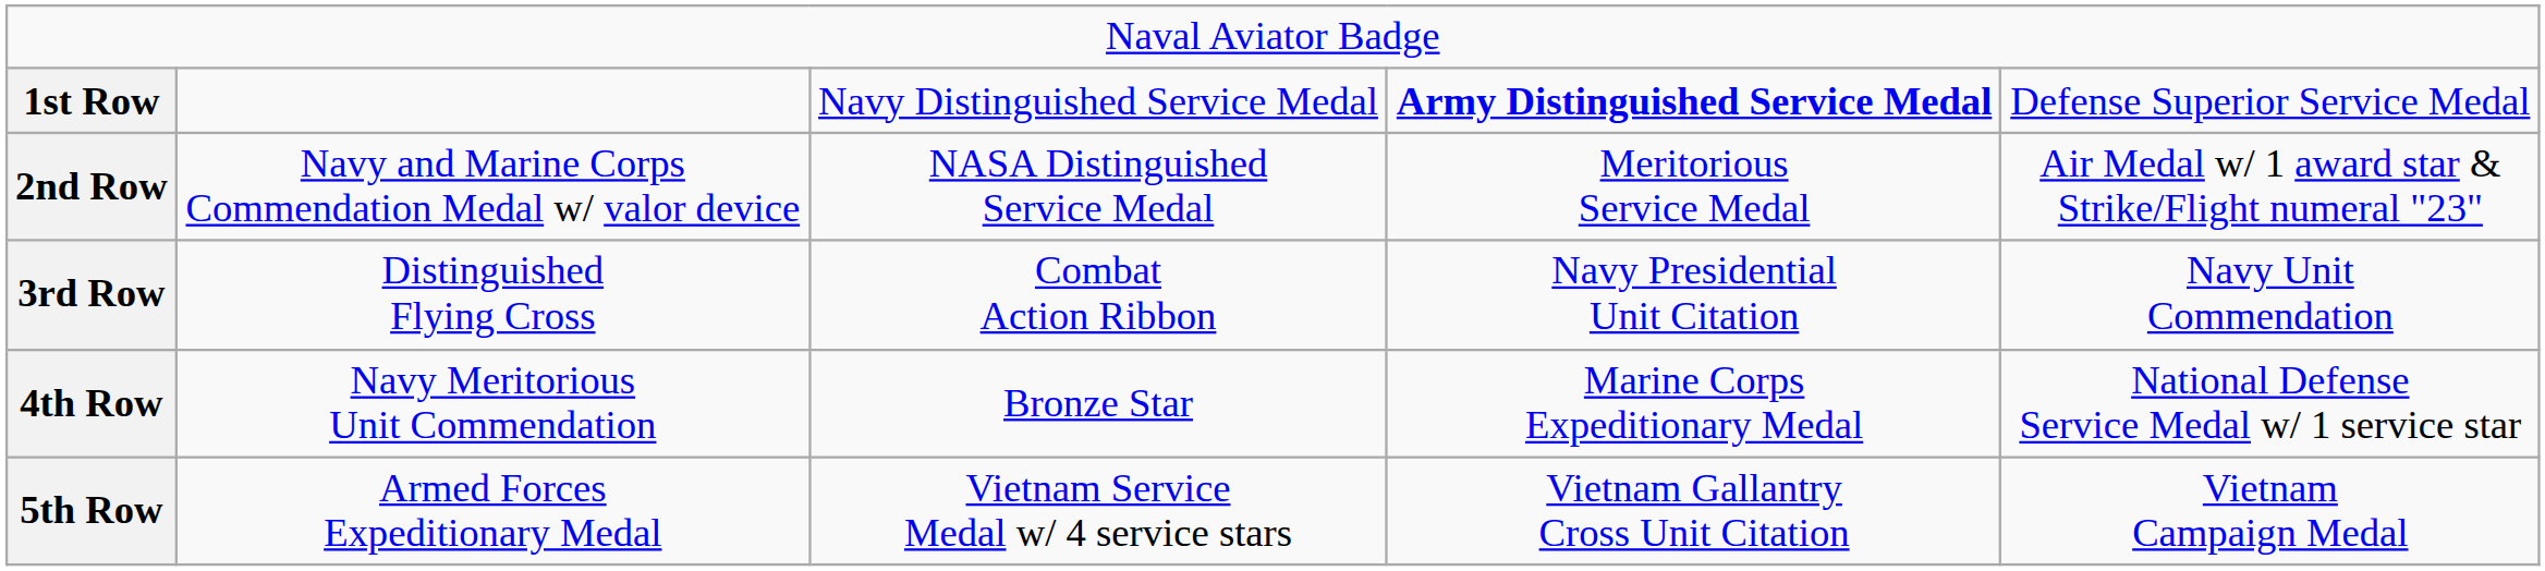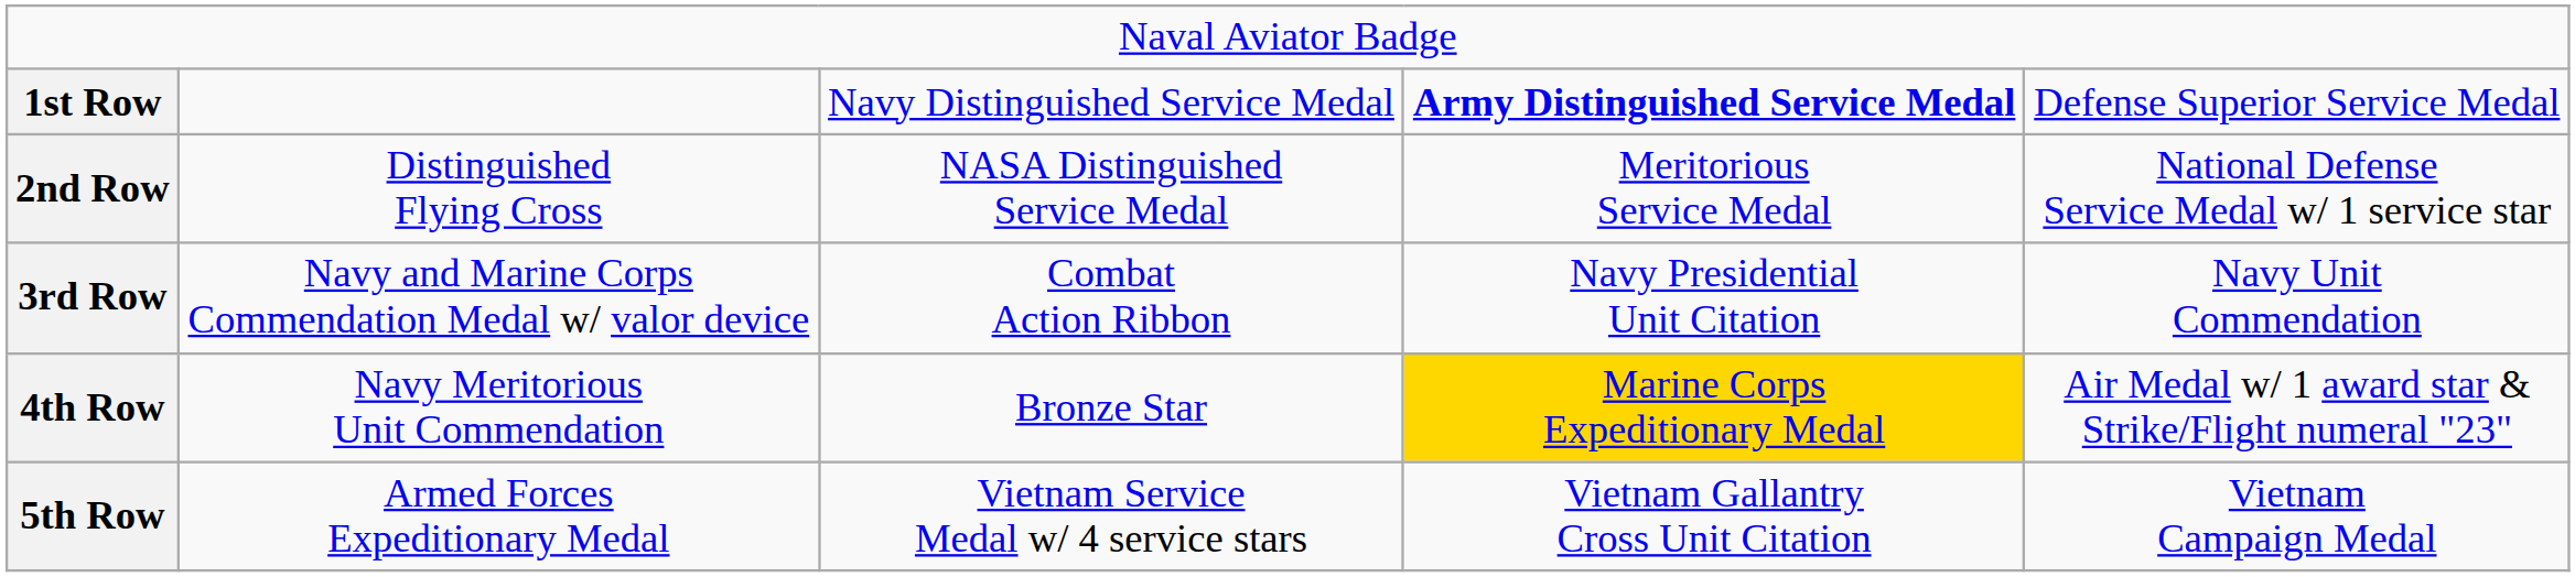 <table class="wikitable" style="margin:1em auto; text-align:center;">
 <tr>
 <td colspan="5"><a href='#'>Naval Aviator Badge</a></td>
 </tr>
 <tr>
 <th>1st Row</th>
 <td></td>
 <td><a href='#'>Navy Distinguished Service Medal</a></td>
 <td><strong><a href='#'>Army Distinguished Service Medal</a></strong></td>
 <td><a href='#'>Defense Superior Service Medal</a></td>
 </tr>
 <tr>
 <th>2nd Row</th>
-<td><a href='#'>Navy and Marine Corps <br> Commendation Medal</a> w/ <a href='#'>valor device</a></td>
+<td><a href='#'>Distinguished <br> Flying Cross</a></td>
 <td><a href='#'>NASA Distinguished <br> Service Medal</a></td>
 <td><a href='#'>Meritorious <br> Service Medal</a></td>
-<td><a href='#'>Air Medal</a> w/ 1 <a href='#'>award star</a> & <a href='#'><br> Strike/Flight numeral "23"</a></td>
+<td><a href='#'>National Defense <br> Service Medal</a> w/ 1 service star</td>
 </tr>
 <tr>
 <th>3rd Row</th>
-<td><a href='#'>Distinguished <br> Flying Cross</a></td>
+<td><a href='#'>Navy and Marine Corps <br> Commendation Medal</a> w/ <a href='#'>valor device</a></td>
 <td><a href='#'>Combat <br> Action Ribbon</a></td>
 <td><a href='#'>Navy Presidential <br> Unit Citation</a></td>
 <td><a href='#'>Navy Unit <br> Commendation</a></td>
 </tr>
 <tr>
 <th>4th Row</th>
 <td><a href='#'>Navy Meritorious <br> Unit Commendation</a></td>
 <td><a href='#'>Bronze Star</a></td>
-<td><a href='#'>Marine Corps <br> Expeditionary Medal</a></td>
-<td><a href='#'>National Defense <br> Service Medal</a> w/ 1 service star</td>
+<td style="background: gold;"><a href='#'>Marine Corps <br> Expeditionary Medal</a></td>
+<td><a href='#'>Air Medal</a> w/ 1 <a href='#'>award star</a> & <a href='#'><br> Strike/Flight numeral "23"</a></td>
 </tr>
 <tr>
 <th>5th Row</th>
 <td><a href='#'>Armed Forces <br> Expeditionary Medal</a></td>
 <td><a href='#'>Vietnam Service <br> Medal</a> w/ 4 service stars</td>
 <td><a href='#'>Vietnam Gallantry <br> Cross Unit Citation</a></td>
 <td><a href='#'>Vietnam <br> Campaign Medal</a></td>
 </tr>
 </table>
